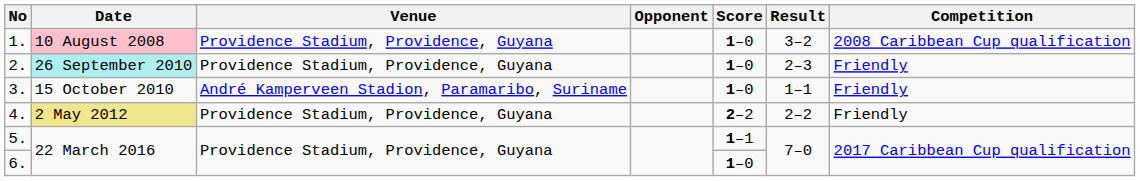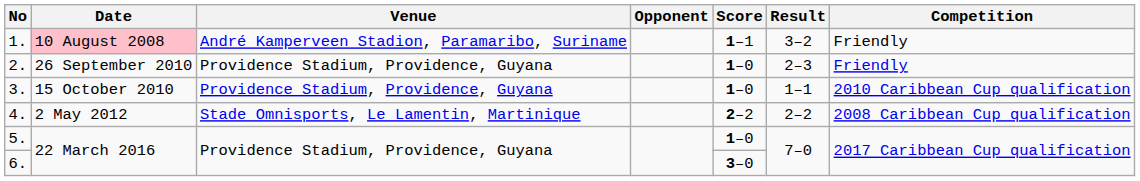 <table class="wikitable" style="font-size:85%;">
 <tr>
 <th>No</th>
 <th>Date</th>
 <th>Venue</th>
 <th>Opponent</th>
 <th>Score</th>
 <th>Result</th>
 <th>Competition</th>
 </tr>
 <tr>
 <td>1.</td>
 <td style="background: pink;">10 August 2008</td>
-<td><a href='#'>Providence Stadium</a>, <a href='#'>Providence</a>, <a href='#'>Guyana</a></td>
+<td><a href='#'>André Kamperveen Stadion</a>, <a href='#'>Paramaribo</a>, <a href='#'>Suriname</a></td>
 <td></td>
-<td align=center><strong>1</strong>–0</td>
+<td align=center><strong>1</strong>–1</td>
 <td align=center>3–2</td>
-<td><a href='#'>2008 Caribbean Cup qualification</a></td>
+<td>Friendly</td>
 </tr>
 <tr>
 <td>2.</td>
-<td style="background: paleturquoise;">26 September 2010</td>
+<td>26 September 2010</td>
 <td>Providence Stadium, Providence, Guyana</td>
 <td></td>
 <td align=center><strong>1</strong>–0</td>
 <td align=center>2–3</td>
 <td><a href='#'>Friendly</a></td>
 </tr>
 <tr>
 <td>3.</td>
 <td>15 October 2010</td>
-<td><a href='#'>André Kamperveen Stadion</a>, <a href='#'>Paramaribo</a>, <a href='#'>Suriname</a></td>
+<td><a href='#'>Providence Stadium</a>, <a href='#'>Providence</a>, <a href='#'>Guyana</a></td>
 <td></td>
 <td align=center><strong>1</strong>–0</td>
 <td align=center>1–1</td>
-<td><a href='#'>Friendly</a></td>
+<td><a href='#'>2010 Caribbean Cup qualification</a></td>
 </tr>
 <tr>
 <td>4.</td>
-<td style="background: khaki;">2 May 2012</td>
-<td>Providence Stadium, Providence, Guyana</td>
+<td>2 May 2012</td>
+<td><a href='#'>Stade Omnisports</a>, <a href='#'>Le Lamentin</a>, <a href='#'>Martinique</a></td>
 <td></td>
 <td align=center><strong>2</strong>–2</td>
 <td align=center>2–2</td>
-<td>Friendly</td>
+<td><a href='#'>2008 Caribbean Cup qualification</a></td>
 </tr>
 <tr>
 <td>5.</td>
 <td rowspan="2">22 March 2016</td>
 <td rowspan="2">Providence Stadium, Providence, Guyana</td>
 <td rowspan="2"></td>
-<td align=center><strong>1</strong>–1</td>
+<td align=center><strong>1</strong>–0</td>
 <td rowspan="2" style="text-align:center">7–0</td>
 <td rowspan="2"><a href='#'>2017 Caribbean Cup qualification</a></td>
 </tr>
 <tr>
 <td>6.</td>
-<td align=center><strong>1</strong>–0</td>
+<td align=center><strong>3</strong>–0</td>
 </tr>
 </table>
